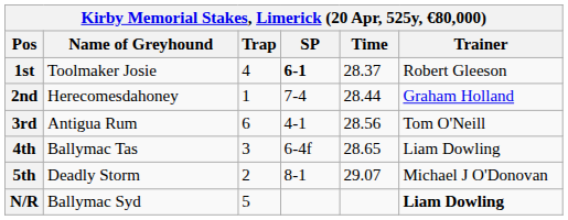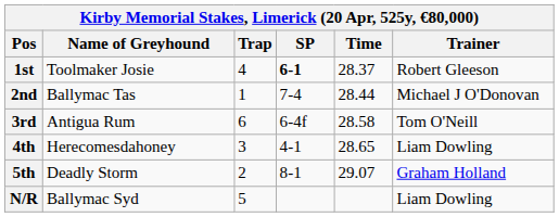 <table class="wikitable">
 <tr>
 <th colspan="6"><a href='#'>Kirby Memorial Stakes</a>, <a href='#'>Limerick</a> (20 Apr, 525y, €80,000)</th>
 </tr>
 <tr>
 <th width=30>Pos</th>
 <th width=180>Name of Greyhound</th>
 <th width=30>Trap</th>
 <th width=50>SP</th>
 <th width=50>Time</th>
 <th width=150>Trainer</th>
 </tr>
 <tr>
 <th>1st</th>
 <td>Toolmaker Josie </td>
 <td>4</td>
 <td><strong>6-1</strong></td>
 <td>28.37</td>
 <td>Robert Gleeson</td>
 </tr>
 <tr>
 <th>2nd</th>
-<td>Herecomesdahoney</td>
+<td>Ballymac Tas</td>
 <td>1</td>
 <td>7-4</td>
 <td>28.44</td>
-<td><a href='#'>Graham Holland</a></td>
+<td>Michael J O'Donovan</td>
 </tr>
 <tr>
 <th>3rd</th>
 <td>Antigua Rum</td>
 <td>6</td>
-<td>4-1</td>
-<td>28.56</td>
+<td>6-4f</td>
+<td>28.58</td>
 <td>Tom O'Neill</td>
 </tr>
 <tr>
 <th>4th</th>
-<td>Ballymac Tas</td>
+<td>Herecomesdahoney</td>
 <td>3</td>
-<td>6-4f</td>
+<td>4-1</td>
 <td>28.65</td>
 <td>Liam Dowling</td>
 </tr>
 <tr>
 <th>5th</th>
 <td>Deadly Storm</td>
 <td>2</td>
 <td>8-1</td>
 <td>29.07</td>
-<td>Michael J O'Donovan</td>
+<td><a href='#'>Graham Holland</a></td>
 </tr>
 <tr>
 <th>N/R</th>
 <td>Ballymac Syd</td>
 <td>5</td>
 <td></td>
 <td></td>
-<td><strong>Liam Dowling</strong></td>
+<td>Liam Dowling</td>
 </tr>
 </table>
